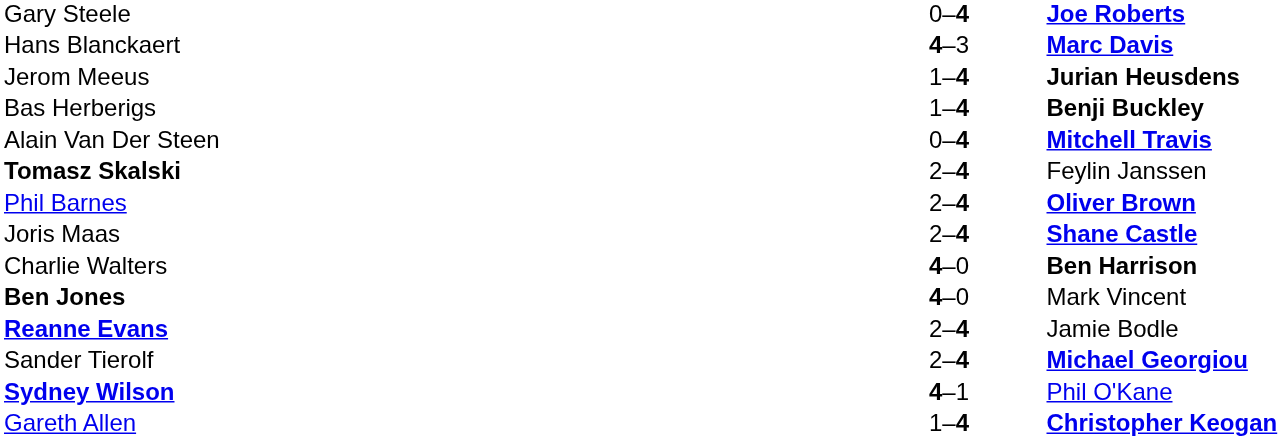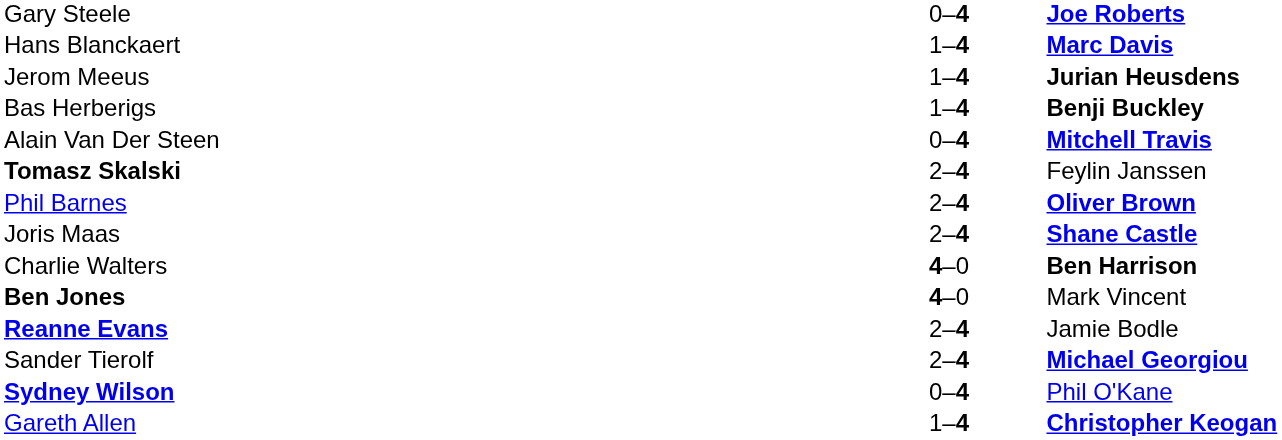 <table width="100%" cellspacing="1">
 <tr>
 <th width=45%></th>
 <th width=10%></th>
 <th width=45%></th>
 </tr>
 <tr>
 <td> Gary Steele</td>
 <td align="center">0–<strong>4</strong></td>
 <td> <strong><a href='#'>Joe Roberts</a></strong></td>
 </tr>
 <tr>
 <td> Hans Blanckaert</td>
-<td align="center"><strong>4</strong>–3</td>
+<td align="center">1–<strong>4</strong></td>
 <td> <strong><a href='#'>Marc Davis</a></strong></td>
 </tr>
 <tr>
 <td> Jerom Meeus</td>
 <td align="center">1–<strong>4</strong></td>
 <td> <strong>Jurian Heusdens</strong></td>
 </tr>
 <tr>
 <td> Bas Herberigs</td>
 <td align="center">1–<strong>4</strong></td>
 <td> <strong>Benji Buckley</strong></td>
 </tr>
 <tr>
 <td> Alain Van Der Steen</td>
 <td align="center">0–<strong>4</strong></td>
 <td> <strong><a href='#'>Mitchell Travis</a></strong></td>
 </tr>
 <tr>
 <td> <strong>Tomasz Skalski</strong></td>
 <td align="center">2–<strong>4</strong></td>
 <td> Feylin Janssen</td>
 </tr>
 <tr>
 <td> <a href='#'>Phil Barnes</a></td>
 <td align="center">2–<strong>4</strong></td>
 <td> <strong><a href='#'>Oliver Brown</a></strong></td>
 </tr>
 <tr>
 <td> Joris Maas</td>
 <td align="center">2–<strong>4</strong></td>
 <td> <strong><a href='#'>Shane Castle</a></strong></td>
 </tr>
 <tr>
 <td> Charlie Walters</td>
 <td align="center"><strong>4</strong>–0</td>
 <td> <strong>Ben Harrison</strong></td>
 </tr>
 <tr>
 <td> <strong>Ben Jones</strong></td>
 <td align="center"><strong>4</strong>–0</td>
 <td> Mark Vincent</td>
 </tr>
 <tr>
 <td> <strong><a href='#'>Reanne Evans</a></strong></td>
 <td align="center">2–<strong>4</strong></td>
 <td> Jamie Bodle</td>
 </tr>
 <tr>
 <td> Sander Tierolf</td>
 <td align="center">2–<strong>4</strong></td>
 <td> <strong><a href='#'>Michael Georgiou</a></strong></td>
 </tr>
 <tr>
 <td> <strong><a href='#'>Sydney Wilson</a></strong></td>
-<td align="center"><strong>4</strong>–1</td>
+<td align="center">0–<strong>4</strong></td>
 <td> <a href='#'>Phil O'Kane</a></td>
 </tr>
 <tr>
 <td> <a href='#'>Gareth Allen</a></td>
 <td align="center">1–<strong>4</strong></td>
 <td> <strong><a href='#'>Christopher Keogan</a></strong></td>
 </tr>
 </table>
